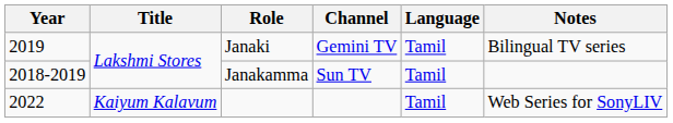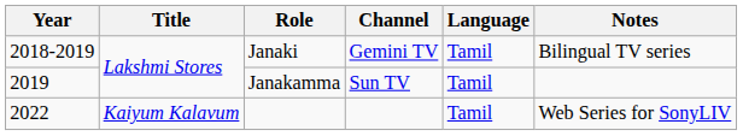 <table class="wikitable">
 <tr>
 <th>Year</th>
 <th>Title</th>
 <th>Role</th>
 <th>Channel</th>
 <th>Language</th>
 <th>Notes</th>
 </tr>
 <tr>
-<td>2019</td>
+<td>2018-2019</td>
 <td rowspan="2"><em><a href='#'>Lakshmi Stores</a></em></td>
 <td>Janaki</td>
 <td><a href='#'>Gemini TV</a></td>
 <td><a href='#'>Tamil</a></td>
 <td>Bilingual TV series</td>
 </tr>
 <tr>
-<td>2018-2019</td>
+<td>2019</td>
 <td>Janakamma</td>
 <td><a href='#'>Sun TV</a></td>
 <td><a href='#'>Tamil</a></td>
 </tr>
 <tr>
 <td>2022</td>
 <td><em><a href='#'>Kaiyum Kalavum</a></em></td>
 <td></td>
 <td></td>
 <td><a href='#'>Tamil</a></td>
 <td>Web Series for <a href='#'>SonyLIV</a></td>
 </tr>
 </table>
